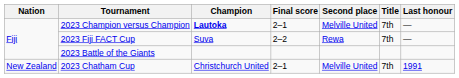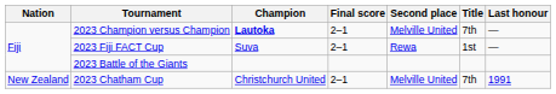 <table class=wikitable style="font-size:14px">
 <tr>
 <th>Nation</th>
 <th>Tournament</th>
 <th>Champion</th>
 <th>Final score</th>
 <th>Second place</th>
 <th data-sort-type="number">Title</th>
 <th>Last honour</th>
 </tr>
 <tr>
 <td rowspan=3> <a href='#'>Fiji</a></td>
 <td><a href='#'>2023 Champion versus Champion</a></td>
 <td><strong><a href='#'>Lautoka</a></strong></td>
 <td>2–1 </td>
 <td><a href='#'>Melville United</a></td>
 <td>7th</td>
 <td>—</td>
 </tr>
 <tr>
 <td><a href='#'>2023 Fiji FACT Cup</a></td>
 <td><a href='#'>Suva</a></td>
-<td>2–2 </td>
+<td>2–1</td>
 <td><a href='#'>Rewa</a></td>
-<td>7th</td>
+<td>1st</td>
 <td>—</td>
 </tr>
 <tr>
 <td><a href='#'>2023 Battle of the Giants</a></td>
 <td></td>
 <td></td>
 <td></td>
 <td></td>
 <td></td>
 </tr>
 <tr>
 <td> <a href='#'>New Zealand</a></td>
 <td><a href='#'>2023 Chatham Cup</a></td>
 <td><a href='#'>Christchurch United</a></td>
 <td>2–1 </td>
 <td><a href='#'>Melville United</a></td>
 <td>7th</td>
 <td><a href='#'>1991</a></td>
 </tr>
 </table>
